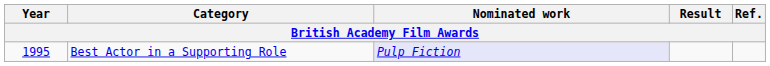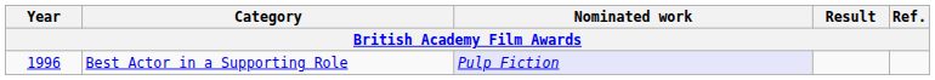 <table class=wikitable>
 <tr>
 <th scope="col" style="width:5em;">Year</th>
 <th scope="col" style="width:26em;">Category</th>
 <th scope="col" style="width:25em;">Nominated work</th>
 <th scope="col" style="width:5em;">Result</th>
 <th>Ref.</th>
 </tr>
 <tr>
 <th colspan="5"><a href='#'>British Academy Film Awards</a></th>
 </tr>
 <tr>
-<td style="text-align:center;"><a href='#'>1995</a></td>
+<td style="text-align:center;"><a href='#'>1996</a></td>
 <td><a href='#'>Best Actor in a Supporting Role</a></td>
 <td style="background: lavender;"><em><a href='#'>Pulp Fiction</a></em></td>
 <td></td>
 <td></td>
 </tr>
 </table>
